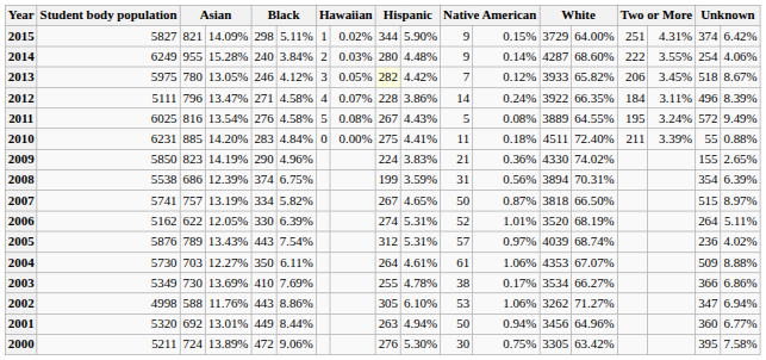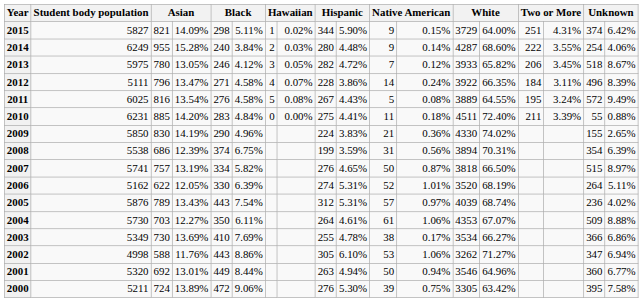 <table class="wikitable sortable">
 <tr>
 <th scope="col">Year</th>
 <th scope="col">Student body population</th>
 <th scope="col" colspan=2>Asian</th>
 <th scope="col" colspan=2>Black</th>
 <th scope="col" colspan=2>Hawaiian</th>
 <th scope="col" colspan=2>Hispanic</th>
 <th scope="col" colspan=2>Native American</th>
 <th scope="col" colspan=2>White</th>
 <th scope="col" colspan=2>Two or More</th>
 <th scope="col" colspan=2>Unknown</th>
 </tr>
 <tr>
 <th scope="row">2015</th>
 <td align= right>5827</td>
 <td align= right>821</td>
 <td align= right>14.09%</td>
 <td align= right>298</td>
 <td align= right>5.11%</td>
 <td align= right>1</td>
 <td align= right>0.02%</td>
 <td align= right>344</td>
 <td align= right>5.90%</td>
 <td align= right>9</td>
 <td align= right>0.15%</td>
 <td align= right>3729</td>
 <td align= right>64.00%</td>
 <td align= right>251</td>
 <td align= right>4.31%</td>
 <td align= right>374</td>
 <td align= right>6.42%</td>
 </tr>
 <tr>
 <th scope="row">2014</th>
 <td align= right>6249</td>
 <td align= right>955</td>
 <td align= right>15.28%</td>
 <td align= right>240</td>
 <td align= right>3.84%</td>
 <td align= right>2</td>
 <td align= right>0.03%</td>
 <td align= right>280</td>
 <td align= right>4.48%</td>
 <td align= right>9</td>
 <td align= right>0.14%</td>
 <td align= right>4287</td>
 <td align= right>68.60%</td>
 <td align= right>222</td>
 <td align= right>3.55%</td>
 <td align= right>254</td>
 <td align= right>4.06%</td>
 </tr>
 <tr>
 <th scope="row">2013</th>
 <td align= right>5975</td>
 <td align= right>780</td>
 <td align= right>13.05%</td>
 <td align= right>246</td>
 <td align= right>4.12%</td>
 <td align= right>3</td>
 <td align= right>0.05%</td>
-<td align= right style="background: lightyellow;">282</td>
-<td align= right>4.42%</td>
+<td align= right>282</td>
+<td align= right>4.72%</td>
 <td align= right>7</td>
 <td align= right>0.12%</td>
 <td align= right>3933</td>
 <td align= right>65.82%</td>
 <td align= right>206</td>
 <td align= right>3.45%</td>
 <td align= right>518</td>
 <td align= right>8.67%</td>
 </tr>
 <tr>
 <th scope="row">2012</th>
 <td align= right>5111</td>
 <td align= right>796</td>
 <td align= right>13.47%</td>
 <td align= right>271</td>
 <td align= right>4.58%</td>
 <td align= right>4</td>
 <td align= right>0.07%</td>
 <td align= right>228</td>
 <td align= right>3.86%</td>
 <td align= right>14</td>
 <td align= right>0.24%</td>
 <td align= right>3922</td>
 <td align= right>66.35%</td>
 <td align= right>184</td>
 <td align= right>3.11%</td>
 <td align= right>496</td>
 <td align= right>8.39%</td>
 </tr>
 <tr>
 <th scope="row">2011</th>
 <td align= right>6025</td>
 <td align= right>816</td>
 <td align= right>13.54%</td>
 <td align= right>276</td>
 <td align= right>4.58%</td>
 <td align= right>5</td>
 <td align= right>0.08%</td>
 <td align= right>267</td>
 <td align= right>4.43%</td>
 <td align= right>5</td>
 <td align= right>0.08%</td>
 <td align= right>3889</td>
 <td align= right>64.55%</td>
 <td align= right>195</td>
 <td align= right>3.24%</td>
 <td align= right>572</td>
 <td align= right>9.49%</td>
 </tr>
 <tr>
 <th scope="row">2010</th>
 <td align= right>6231</td>
 <td align= right>885</td>
 <td align= right>14.20%</td>
 <td align= right>283</td>
 <td align= right>4.84%</td>
 <td align= right>0</td>
 <td align= right>0.00%</td>
 <td align= right>275</td>
 <td align= right>4.41%</td>
 <td align= right>11</td>
 <td align= right>0.18%</td>
 <td align= right>4511</td>
 <td align= right>72.40%</td>
 <td align= right>211</td>
 <td align= right>3.39%</td>
 <td align= right>55</td>
 <td align= right>0.88%</td>
 </tr>
 <tr>
 <th scope="row">2009</th>
 <td align= right>5850</td>
-<td align= right>823</td>
+<td align= right>830</td>
 <td align= right>14.19%</td>
 <td align= right>290</td>
 <td align= right>4.96%</td>
 <td></td>
 <td></td>
 <td align= right>224</td>
 <td align= right>3.83%</td>
 <td align= right>21</td>
 <td align= right>0.36%</td>
 <td align= right>4330</td>
 <td align= right>74.02%</td>
 <td></td>
 <td></td>
 <td align= right>155</td>
 <td align= right>2.65%</td>
 </tr>
 <tr>
 <th scope="row">2008</th>
 <td align= right>5538</td>
 <td align= right>686</td>
 <td align= right>12.39%</td>
 <td align= right>374</td>
 <td align= right>6.75%</td>
 <td></td>
 <td></td>
 <td align= right>199</td>
 <td align= right>3.59%</td>
 <td align= right>31</td>
 <td align= right>0.56%</td>
 <td align= right>3894</td>
 <td align= right>70.31%</td>
 <td></td>
 <td></td>
 <td align= right>354</td>
 <td align= right>6.39%</td>
 </tr>
 <tr>
 <th scope="row">2007</th>
 <td align= right>5741</td>
 <td align= right>757</td>
 <td align= right>13.19%</td>
 <td align= right>334</td>
 <td align= right>5.82%</td>
 <td></td>
 <td></td>
-<td align= right>267</td>
+<td align= right>276</td>
 <td align= right>4.65%</td>
 <td align= right>50</td>
 <td align= right>0.87%</td>
 <td align= right>3818</td>
 <td align= right>66.50%</td>
 <td></td>
 <td></td>
 <td align= right>515</td>
 <td align= right>8.97%</td>
 </tr>
 <tr>
 <th scope="row">2006</th>
 <td align= right>5162</td>
 <td align= right>622</td>
 <td align= right>12.05%</td>
 <td align= right>330</td>
 <td align= right>6.39%</td>
 <td></td>
 <td></td>
 <td align= right>274</td>
 <td align= right>5.31%</td>
 <td align= right>52</td>
 <td align= right>1.01%</td>
 <td align= right>3520</td>
 <td align= right>68.19%</td>
 <td></td>
 <td></td>
 <td align= right>264</td>
 <td align= right>5.11%</td>
 </tr>
 <tr>
 <th scope="row">2005</th>
 <td align= right>5876</td>
 <td align= right>789</td>
 <td align= right>13.43%</td>
 <td align= right>443</td>
 <td align= right>7.54%</td>
 <td></td>
 <td></td>
 <td align= right>312</td>
 <td align= right>5.31%</td>
 <td align= right>57</td>
 <td align= right>0.97%</td>
 <td align= right>4039</td>
 <td align= right>68.74%</td>
 <td></td>
 <td></td>
 <td align= right>236</td>
 <td align= right>4.02%</td>
 </tr>
 <tr>
 <th scope="row">2004</th>
 <td align= right>5730</td>
 <td align= right>703</td>
 <td align= right>12.27%</td>
 <td align= right>350</td>
 <td align= right>6.11%</td>
 <td></td>
 <td></td>
 <td align= right>264</td>
 <td align= right>4.61%</td>
 <td align= right>61</td>
 <td align= right>1.06%</td>
 <td align= right>4353</td>
 <td align= right>67.07%</td>
 <td></td>
 <td></td>
 <td align= right>509</td>
 <td align= right>8.88%</td>
 </tr>
 <tr>
 <th scope="row">2003</th>
 <td align= right>5349</td>
 <td align= right>730</td>
 <td align= right>13.69%</td>
 <td align= right>410</td>
 <td align= right>7.69%</td>
 <td></td>
 <td></td>
 <td align= right>255</td>
 <td align= right>4.78%</td>
 <td align= right>38</td>
 <td align= right>0.17%</td>
 <td align= right>3534</td>
 <td align= right>66.27%</td>
 <td></td>
 <td></td>
 <td align= right>366</td>
 <td align= right>6.86%</td>
 </tr>
 <tr>
 <th scope="row">2002</th>
 <td align= right>4998</td>
 <td align= right>588</td>
 <td align= right>11.76%</td>
 <td align= right>443</td>
 <td align= right>8.86%</td>
 <td></td>
 <td></td>
 <td align= right>305</td>
 <td align= right>6.10%</td>
 <td align= right>53</td>
 <td align= right>1.06%</td>
 <td align= right>3262</td>
 <td align= right>71.27%</td>
 <td></td>
 <td></td>
 <td align= right>347</td>
 <td align= right>6.94%</td>
 </tr>
 <tr>
 <th scope="row">2001</th>
 <td align= right>5320</td>
 <td align= right>692</td>
 <td align= right>13.01%</td>
 <td align= right>449</td>
 <td align= right>8.44%</td>
 <td></td>
 <td></td>
 <td align= right>263</td>
 <td align= right>4.94%</td>
 <td align= right>50</td>
 <td align= right>0.94%</td>
-<td align= right>3456</td>
+<td align= right>3546</td>
 <td align= right>64.96%</td>
 <td></td>
 <td></td>
 <td align= right>360</td>
 <td align= right>6.77%</td>
 </tr>
 <tr>
 <th scope="row">2000</th>
 <td align= right>5211</td>
 <td align= right>724</td>
 <td align= right>13.89%</td>
 <td align= right>472</td>
 <td align= right>9.06%</td>
 <td></td>
 <td></td>
 <td align= right>276</td>
 <td align= right>5.30%</td>
-<td align= right>30</td>
+<td align= right>39</td>
 <td align= right>0.75%</td>
 <td align= right>3305</td>
 <td align= right>63.42%</td>
 <td></td>
 <td></td>
 <td align= right>395</td>
 <td align= right>7.58%</td>
 </tr>
 </table>
